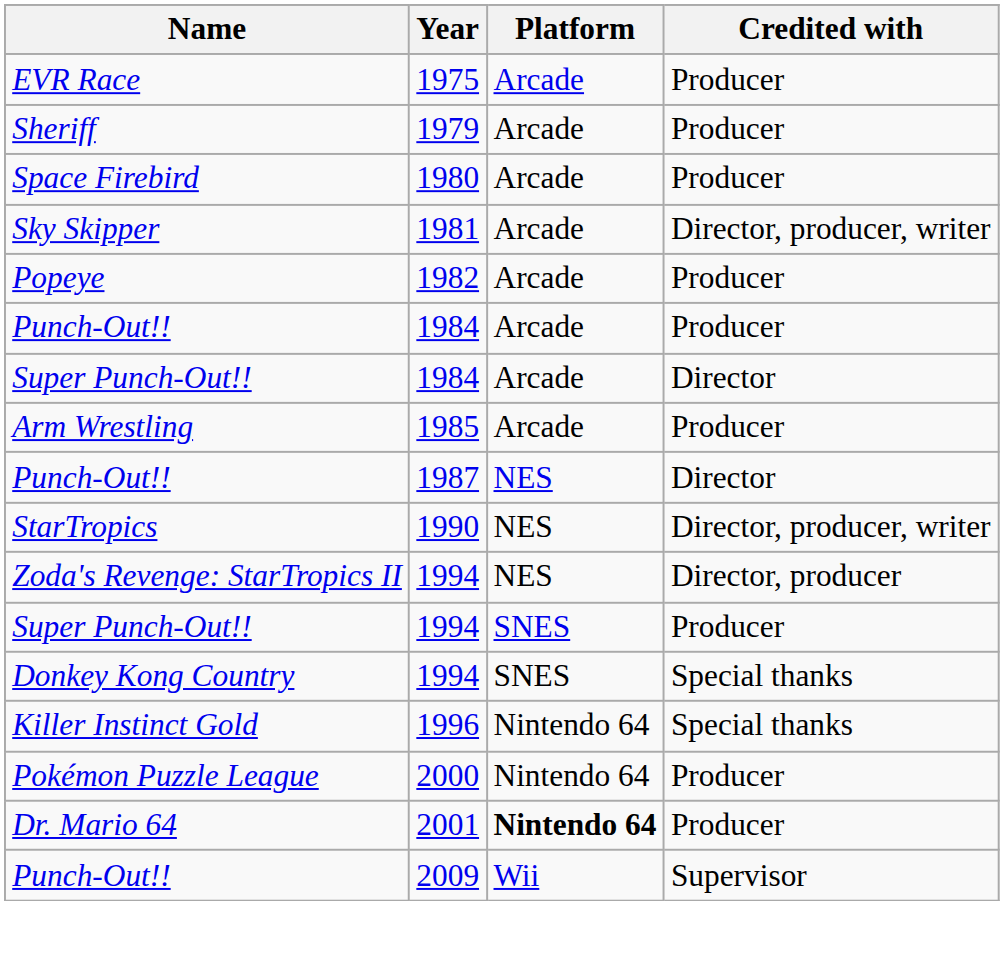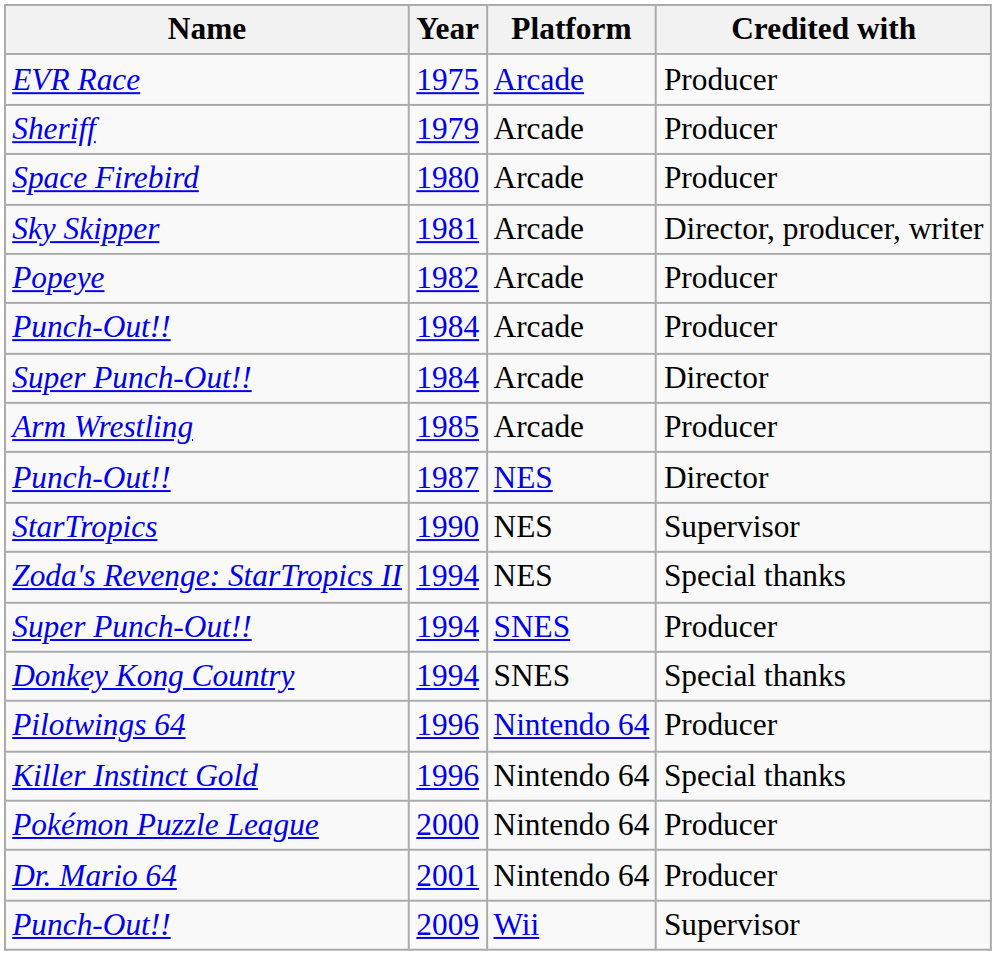 <table class="wikitable sortable" border="1">
 <tr>
 <th scope="col">Name</th>
 <th scope="col">Year</th>
 <th scope="col">Platform</th>
 <th scope="col">Credited with</th>
 </tr>
 <tr>
 <td><em><a href='#'>EVR Race</a></em></td>
 <td><a href='#'>1975</a></td>
 <td><a href='#'>Arcade</a></td>
 <td>Producer</td>
 </tr>
 <tr>
 <td><em><a href='#'>Sheriff</a></em></td>
 <td><a href='#'>1979</a></td>
 <td>Arcade</td>
 <td>Producer</td>
 </tr>
 <tr>
 <td><em><a href='#'>Space Firebird</a></em></td>
 <td><a href='#'>1980</a></td>
 <td>Arcade</td>
 <td>Producer</td>
 </tr>
 <tr>
 <td><em><a href='#'>Sky Skipper</a></em></td>
 <td><a href='#'>1981</a></td>
 <td>Arcade</td>
 <td>Director, producer, writer</td>
 </tr>
 <tr>
 <td><em><a href='#'>Popeye</a></em></td>
 <td><a href='#'>1982</a></td>
 <td>Arcade</td>
 <td>Producer</td>
 </tr>
 <tr>
 <td><em><a href='#'>Punch-Out!!</a></em></td>
 <td><a href='#'>1984</a></td>
 <td>Arcade</td>
 <td>Producer</td>
 </tr>
 <tr>
 <td><em><a href='#'>Super Punch-Out!!</a></em></td>
 <td><a href='#'>1984</a></td>
 <td>Arcade</td>
 <td>Director</td>
 </tr>
 <tr>
 <td><em><a href='#'>Arm Wrestling</a></em></td>
 <td><a href='#'>1985</a></td>
 <td>Arcade</td>
 <td>Producer</td>
 </tr>
 <tr>
 <td><em><a href='#'>Punch-Out!!</a></em></td>
 <td><a href='#'>1987</a></td>
 <td><a href='#'>NES</a></td>
 <td>Director</td>
 </tr>
 <tr>
 <td><em><a href='#'>StarTropics</a></em></td>
 <td><a href='#'>1990</a></td>
 <td>NES</td>
-<td>Director, producer, writer</td>
+<td>Supervisor</td>
 </tr>
 <tr>
 <td><em><a href='#'>Zoda's Revenge: StarTropics II</a></em></td>
 <td><a href='#'>1994</a></td>
 <td>NES</td>
-<td>Director, producer</td>
+<td>Special thanks</td>
 </tr>
 <tr>
 <td><em><a href='#'>Super Punch-Out!!</a></em></td>
 <td><a href='#'>1994</a></td>
 <td><a href='#'>SNES</a></td>
 <td>Producer</td>
 </tr>
 <tr>
 <td><em><a href='#'>Donkey Kong Country</a></em></td>
 <td><a href='#'>1994</a></td>
 <td>SNES</td>
 <td>Special thanks</td>
+</tr>
+<tr>
+<td><em><a href='#'>Pilotwings 64</a></em></td>
+<td><a href='#'>1996</a></td>
+<td><a href='#'>Nintendo 64</a></td>
+<td>Producer</td>
 </tr>
 <tr>
 <td><em><a href='#'>Killer Instinct Gold</a></em></td>
 <td><a href='#'>1996</a></td>
 <td>Nintendo 64</td>
 <td>Special thanks</td>
 </tr>
 <tr>
 <td><em><a href='#'>Pokémon Puzzle League</a></em></td>
 <td><a href='#'>2000</a></td>
 <td>Nintendo 64</td>
 <td>Producer</td>
 </tr>
 <tr>
 <td><em><a href='#'>Dr. Mario 64</a></em></td>
 <td><a href='#'>2001</a></td>
-<td><strong>Nintendo 64</strong></td>
+<td>Nintendo 64</td>
 <td>Producer</td>
 </tr>
 <tr>
 <td><em><a href='#'>Punch-Out!!</a></em></td>
 <td><a href='#'>2009</a></td>
 <td><a href='#'>Wii</a></td>
 <td>Supervisor</td>
 </tr>
 </table>
